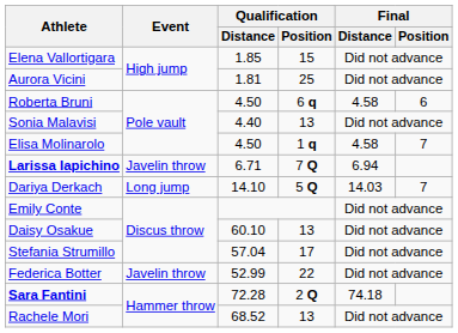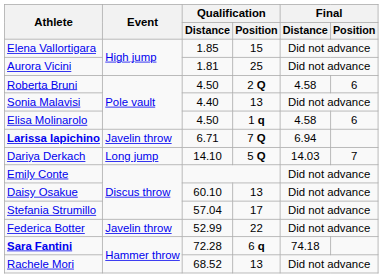 <table class=wikitable style=font-size:90%>
 <tr>
 <th rowspan=2>Athlete</th>
 <th rowspan=2>Event</th>
 <th colspan=2>Qualification</th>
 <th colspan=2>Final</th>
 </tr>
 <tr style=font-size:95%>
 <th>Distance</th>
 <th>Position</th>
 <th>Distance</th>
 <th>Position</th>
 </tr>
 <tr align=center>
 <td align=left><a href='#'>Elena Vallortigara</a></td>
 <td align=left rowspan=2><a href='#'>High jump</a></td>
 <td>1.85</td>
 <td>15</td>
 <td colspan=2>Did not advance</td>
 </tr>
 <tr align=center>
 <td align=left><a href='#'>Aurora Vicini</a></td>
 <td>1.81</td>
 <td>25</td>
 <td colspan=2>Did not advance</td>
 </tr>
 <tr align=center>
 <td align=left><a href='#'>Roberta Bruni</a></td>
 <td align=left rowspan=3><a href='#'>Pole vault</a></td>
 <td>4.50</td>
-<td>6 <strong>q</strong></td>
+<td>2 <strong>Q</strong></td>
 <td>4.58</td>
 <td>6</td>
 </tr>
 <tr align=center>
 <td align=left><a href='#'>Sonia Malavisi</a></td>
 <td>4.40</td>
 <td>13</td>
 <td colspan=2>Did not advance</td>
 </tr>
 <tr align=center>
 <td align=left><a href='#'>Elisa Molinarolo</a></td>
 <td>4.50</td>
 <td>1 <strong>q</strong></td>
 <td>4.58</td>
-<td>7</td>
+<td>6</td>
 </tr>
 <tr align=center>
 <td align=left><strong><a href='#'>Larissa Iapichino</a></strong></td>
 <td align=left><a href='#'>Javelin throw</a></td>
 <td>6.71</td>
 <td>7 <strong>Q</strong></td>
 <td>6.94 </td>
 <td></td>
 </tr>
 <tr align=center>
 <td align=left><a href='#'>Dariya Derkach</a></td>
 <td align=left><a href='#'>Long jump</a></td>
 <td>14.10 </td>
 <td>5 <strong>Q</strong></td>
 <td>14.03</td>
 <td>7</td>
 </tr>
 <tr align=center>
 <td align=left><a href='#'>Emily Conte</a></td>
 <td align=left rowspan=3><a href='#'>Discus throw</a></td>
 <td colspan=2></td>
 <td colspan=2>Did not advance</td>
 </tr>
 <tr align=center>
 <td align=left><a href='#'>Daisy Osakue</a></td>
 <td>60.10</td>
 <td>13</td>
 <td colspan=2>Did not advance</td>
 </tr>
 <tr align=center>
 <td align=left><a href='#'>Stefania Strumillo</a></td>
 <td>57.04</td>
 <td>17</td>
 <td colspan=2>Did not advance</td>
 </tr>
 <tr align=center>
 <td align=left><a href='#'>Federica Botter</a></td>
 <td align=left><a href='#'>Javelin throw</a></td>
 <td>52.99</td>
 <td>22</td>
 <td colspan=2>Did not advance</td>
 </tr>
 <tr align=center>
 <td align=left><strong><a href='#'>Sara Fantini</a></strong></td>
 <td align=left rowspan=2><a href='#'>Hammer throw</a></td>
 <td>72.28</td>
-<td>2 <strong>Q</strong></td>
+<td>6 <strong>q</strong></td>
 <td>74.18 </td>
 <td></td>
 </tr>
 <tr align=center>
 <td align=left><a href='#'>Rachele Mori</a></td>
 <td>68.52 </td>
 <td>13</td>
 <td colspan=2>Did not advance</td>
 </tr>
 </table>
